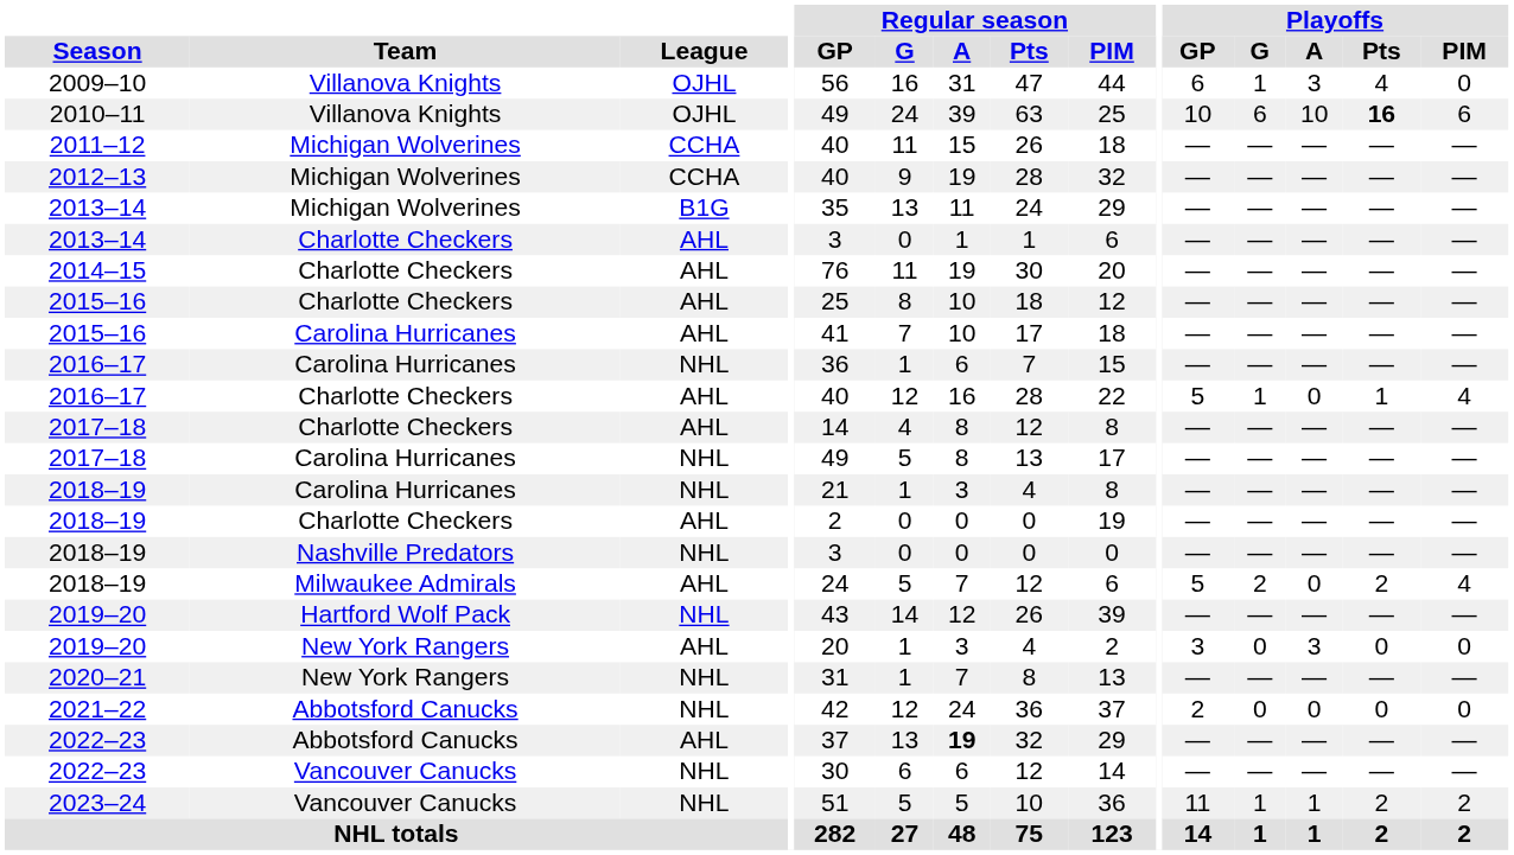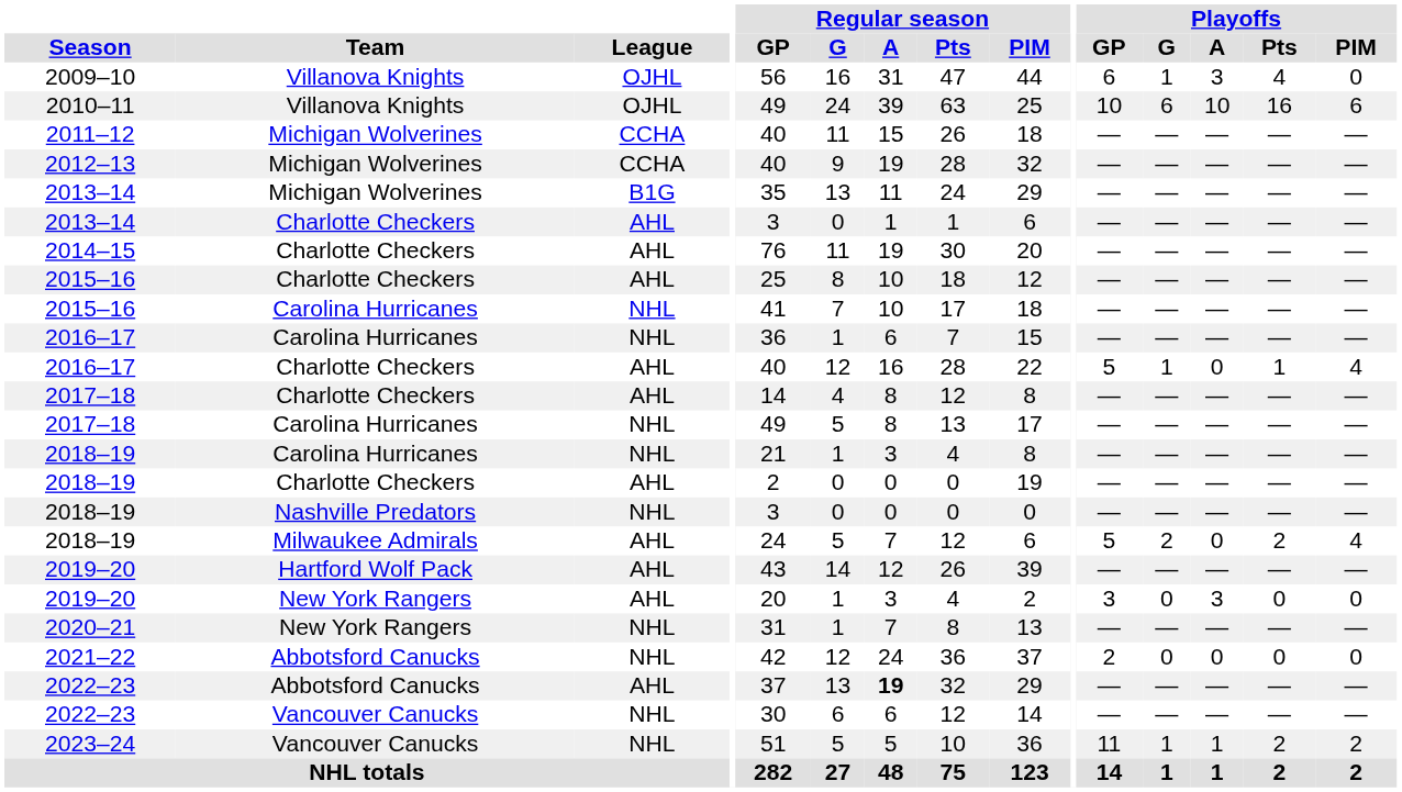 <table border="0" cellpadding="1" cellspacing="0" style="text-align:center; width:60em">
 <tr bgcolor="#e0e0e0">
 <th colspan="3" bgcolor="#ffffff"></th>
 <th rowspan="99" bgcolor="#ffffff"></th>
 <th colspan="5"><a href='#'>Regular season</a></th>
 <th rowspan="99" bgcolor="#ffffff"></th>
 <th colspan="5"><a href='#'>Playoffs</a></th>
 </tr>
 <tr bgcolor="#e0e0e0">
 <th><a href='#'>Season</a></th>
 <th>Team</th>
 <th>League</th>
 <th>GP</th>
 <th><a href='#'>G</a></th>
 <th><a href='#'>A</a></th>
 <th><a href='#'>Pts</a></th>
 <th><a href='#'>PIM</a></th>
 <th>GP</th>
 <th>G</th>
 <th>A</th>
 <th>Pts</th>
 <th>PIM</th>
 </tr>
 <tr>
 <td>2009–10</td>
 <td><a href='#'>Villanova Knights</a></td>
 <td><a href='#'>OJHL</a></td>
 <td>56</td>
 <td>16</td>
 <td>31</td>
 <td>47</td>
 <td>44</td>
 <td>6</td>
 <td>1</td>
 <td>3</td>
 <td>4</td>
 <td>0</td>
 </tr>
 <tr bgcolor="#f0f0f0">
 <td>2010–11</td>
 <td>Villanova Knights</td>
 <td>OJHL</td>
 <td>49</td>
 <td>24</td>
 <td>39</td>
 <td>63</td>
 <td>25</td>
 <td>10</td>
 <td>6</td>
 <td>10</td>
-<td><strong>16</strong></td>
+<td>16</td>
 <td>6</td>
 </tr>
 <tr>
 <td><a href='#'>2011–12</a></td>
 <td><a href='#'>Michigan Wolverines</a></td>
 <td><a href='#'>CCHA</a></td>
 <td>40</td>
 <td>11</td>
 <td>15</td>
 <td>26</td>
 <td>18</td>
 <td>—</td>
 <td>—</td>
 <td>—</td>
 <td>—</td>
 <td>—</td>
 </tr>
 <tr bgcolor="#f0f0f0">
 <td><a href='#'>2012–13</a></td>
 <td>Michigan Wolverines</td>
 <td>CCHA</td>
 <td>40</td>
 <td>9</td>
 <td>19</td>
 <td>28</td>
 <td>32</td>
 <td>—</td>
 <td>—</td>
 <td>—</td>
 <td>—</td>
 <td>—</td>
 </tr>
 <tr>
 <td><a href='#'>2013–14</a></td>
 <td>Michigan Wolverines</td>
 <td><a href='#'>B1G</a></td>
 <td>35</td>
 <td>13</td>
 <td>11</td>
 <td>24</td>
 <td>29</td>
 <td>—</td>
 <td>—</td>
 <td>—</td>
 <td>—</td>
 <td>—</td>
 </tr>
 <tr bgcolor="#f0f0f0">
 <td><a href='#'>2013–14</a></td>
 <td><a href='#'>Charlotte Checkers</a></td>
 <td><a href='#'>AHL</a></td>
 <td>3</td>
 <td>0</td>
 <td>1</td>
 <td>1</td>
 <td>6</td>
 <td>—</td>
 <td>—</td>
 <td>—</td>
 <td>—</td>
 <td>—</td>
 </tr>
 <tr>
 <td><a href='#'>2014–15</a></td>
 <td>Charlotte Checkers</td>
 <td>AHL</td>
 <td>76</td>
 <td>11</td>
 <td>19</td>
 <td>30</td>
 <td>20</td>
 <td>—</td>
 <td>—</td>
 <td>—</td>
 <td>—</td>
 <td>—</td>
 </tr>
 <tr bgcolor="#f0f0f0">
 <td><a href='#'>2015–16</a></td>
 <td>Charlotte Checkers</td>
 <td>AHL</td>
 <td>25</td>
 <td>8</td>
 <td>10</td>
 <td>18</td>
 <td>12</td>
 <td>—</td>
 <td>—</td>
 <td>—</td>
 <td>—</td>
 <td>—</td>
 </tr>
 <tr>
 <td><a href='#'>2015–16</a></td>
 <td><a href='#'>Carolina Hurricanes</a></td>
-<td>AHL</td>
+<td><a href='#'>NHL</a></td>
 <td>41</td>
 <td>7</td>
 <td>10</td>
 <td>17</td>
 <td>18</td>
 <td>—</td>
 <td>—</td>
 <td>—</td>
 <td>—</td>
 <td>—</td>
 </tr>
 <tr bgcolor="#f0f0f0">
 <td><a href='#'>2016–17</a></td>
 <td>Carolina Hurricanes</td>
 <td>NHL</td>
 <td>36</td>
 <td>1</td>
 <td>6</td>
 <td>7</td>
 <td>15</td>
 <td>—</td>
 <td>—</td>
 <td>—</td>
 <td>—</td>
 <td>—</td>
 </tr>
 <tr>
 <td><a href='#'>2016–17</a></td>
 <td>Charlotte Checkers</td>
 <td>AHL</td>
 <td>40</td>
 <td>12</td>
 <td>16</td>
 <td>28</td>
 <td>22</td>
 <td>5</td>
 <td>1</td>
 <td>0</td>
 <td>1</td>
 <td>4</td>
 </tr>
 <tr bgcolor="#f0f0f0">
 <td><a href='#'>2017–18</a></td>
 <td>Charlotte Checkers</td>
 <td>AHL</td>
 <td>14</td>
 <td>4</td>
 <td>8</td>
 <td>12</td>
 <td>8</td>
 <td>—</td>
 <td>—</td>
 <td>—</td>
 <td>—</td>
 <td>—</td>
 </tr>
 <tr>
 <td><a href='#'>2017–18</a></td>
 <td>Carolina Hurricanes</td>
 <td>NHL</td>
 <td>49</td>
 <td>5</td>
 <td>8</td>
 <td>13</td>
 <td>17</td>
 <td>—</td>
 <td>—</td>
 <td>—</td>
 <td>—</td>
 <td>—</td>
 </tr>
 <tr bgcolor="#f0f0f0">
 <td><a href='#'>2018–19</a></td>
 <td>Carolina Hurricanes</td>
 <td>NHL</td>
 <td>21</td>
 <td>1</td>
 <td>3</td>
 <td>4</td>
 <td>8</td>
 <td>—</td>
 <td>—</td>
 <td>—</td>
 <td>—</td>
 <td>—</td>
 </tr>
 <tr>
 <td><a href='#'>2018–19</a></td>
 <td>Charlotte Checkers</td>
 <td>AHL</td>
 <td>2</td>
 <td>0</td>
 <td>0</td>
 <td>0</td>
 <td>19</td>
 <td>—</td>
 <td>—</td>
 <td>—</td>
 <td>—</td>
 <td>—</td>
 </tr>
 <tr bgcolor="#f0f0f0">
 <td>2018–19</td>
 <td><a href='#'>Nashville Predators</a></td>
 <td>NHL</td>
 <td>3</td>
 <td>0</td>
 <td>0</td>
 <td>0</td>
 <td>0</td>
 <td>—</td>
 <td>—</td>
 <td>—</td>
 <td>—</td>
 <td>—</td>
 </tr>
 <tr>
 <td>2018–19</td>
 <td><a href='#'>Milwaukee Admirals</a></td>
 <td>AHL</td>
 <td>24</td>
 <td>5</td>
 <td>7</td>
 <td>12</td>
 <td>6</td>
 <td>5</td>
 <td>2</td>
 <td>0</td>
 <td>2</td>
 <td>4</td>
 </tr>
 <tr bgcolor="#f0f0f0">
 <td><a href='#'>2019–20</a></td>
 <td><a href='#'>Hartford Wolf Pack</a></td>
-<td><a href='#'>NHL</a></td>
+<td>AHL</td>
 <td>43</td>
 <td>14</td>
 <td>12</td>
 <td>26</td>
 <td>39</td>
 <td>—</td>
 <td>—</td>
 <td>—</td>
 <td>—</td>
 <td>—</td>
 </tr>
 <tr>
 <td><a href='#'>2019–20</a></td>
 <td><a href='#'>New York Rangers</a></td>
 <td>AHL</td>
 <td>20</td>
 <td>1</td>
 <td>3</td>
 <td>4</td>
 <td>2</td>
 <td>3</td>
 <td>0</td>
 <td>3</td>
 <td>0</td>
 <td>0</td>
 </tr>
 <tr bgcolor="#f0f0f0">
 <td><a href='#'>2020–21</a></td>
 <td>New York Rangers</td>
 <td>NHL</td>
 <td>31</td>
 <td>1</td>
 <td>7</td>
 <td>8</td>
 <td>13</td>
 <td>—</td>
 <td>—</td>
 <td>—</td>
 <td>—</td>
 <td>—</td>
 </tr>
 <tr>
 <td><a href='#'>2021–22</a></td>
 <td><a href='#'>Abbotsford Canucks</a></td>
 <td>NHL</td>
 <td>42</td>
 <td>12</td>
 <td>24</td>
 <td>36</td>
 <td>37</td>
 <td>2</td>
 <td>0</td>
 <td>0</td>
 <td>0</td>
 <td>0</td>
 </tr>
 <tr bgcolor="#f0f0f0">
 <td><a href='#'>2022–23</a></td>
 <td>Abbotsford Canucks</td>
 <td>AHL</td>
 <td>37</td>
 <td>13</td>
 <td><strong>19</strong></td>
 <td>32</td>
 <td>29</td>
 <td>—</td>
 <td>—</td>
 <td>—</td>
 <td>—</td>
 <td>—</td>
 </tr>
 <tr>
 <td><a href='#'>2022–23</a></td>
 <td><a href='#'>Vancouver Canucks</a></td>
 <td>NHL</td>
 <td>30</td>
 <td>6</td>
 <td>6</td>
 <td>12</td>
 <td>14</td>
 <td>—</td>
 <td>—</td>
 <td>—</td>
 <td>—</td>
 <td>—</td>
 </tr>
 <tr bgcolor="#f0f0f0">
 <td><a href='#'>2023–24</a></td>
 <td>Vancouver Canucks</td>
 <td>NHL</td>
 <td>51</td>
 <td>5</td>
 <td>5</td>
 <td>10</td>
 <td>36</td>
 <td>11</td>
 <td>1</td>
 <td>1</td>
 <td>2</td>
 <td>2</td>
 </tr>
 <tr bgcolor="#e0e0e0">
 <th colspan="3">NHL totals</th>
 <th>282</th>
 <th>27</th>
 <th>48</th>
 <th>75</th>
 <th>123</th>
 <th>14</th>
 <th>1</th>
 <th>1</th>
 <th>2</th>
 <th>2</th>
 </tr>
 </table>
